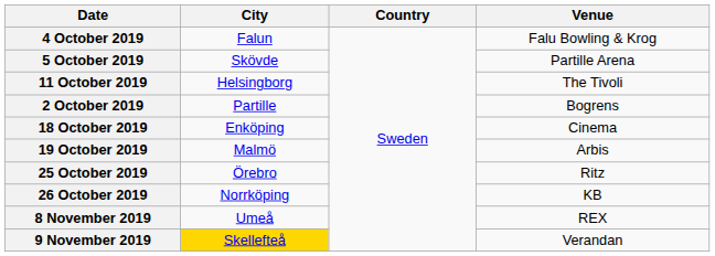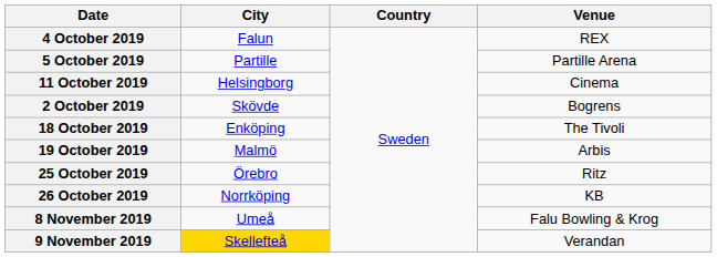 <table class="wikitable plainrowheaders" style="text-align:center;">
 <tr>
 <th scope="col" style="width:12em;">Date</th>
 <th scope="col" style="width:10em;">City</th>
 <th scope="col" style="width:10em;">Country</th>
 <th scope="col" style="width:16em;">Venue</th>
 </tr>
 <tr>
 <th scope="row">4 October 2019</th>
 <td><a href='#'>Falun</a></td>
 <td rowspan="10"><a href='#'>Sweden</a></td>
-<td>Falu Bowling & Krog</td>
+<td>REX</td>
 </tr>
 <tr>
 <th scope="row">5 October 2019</th>
-<td><a href='#'>Skövde</a></td>
+<td><a href='#'>Partille</a></td>
 <td>Partille Arena</td>
 </tr>
 <tr>
 <th scope="row">11 October 2019</th>
 <td><a href='#'>Helsingborg</a></td>
-<td>The Tivoli</td>
+<td>Cinema</td>
 </tr>
 <tr>
 <th scope="row">2 October 2019</th>
-<td><a href='#'>Partille</a></td>
+<td><a href='#'>Skövde</a></td>
 <td>Bogrens</td>
 </tr>
 <tr>
 <th scope="row">18 October 2019</th>
 <td><a href='#'>Enköping</a></td>
-<td>Cinema</td>
+<td>The Tivoli</td>
 </tr>
 <tr>
 <th scope="row">19 October 2019</th>
 <td><a href='#'>Malmö</a></td>
 <td>Arbis</td>
 </tr>
 <tr>
 <th scope="row">25 October 2019</th>
 <td><a href='#'>Örebro</a></td>
 <td>Ritz</td>
 </tr>
 <tr>
 <th scope="row">26 October 2019</th>
 <td><a href='#'>Norrköping</a></td>
 <td>KB</td>
 </tr>
 <tr>
 <th scope="row">8 November 2019</th>
 <td><a href='#'>Umeå</a></td>
-<td>REX</td>
+<td>Falu Bowling & Krog</td>
 </tr>
 <tr>
 <th scope="row">9 November 2019</th>
 <td style="background: gold;"><a href='#'>Skellefteå</a></td>
 <td>Verandan</td>
 </tr>
 </table>
